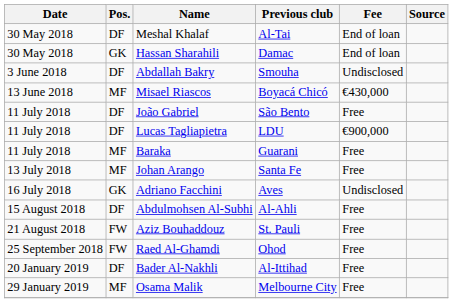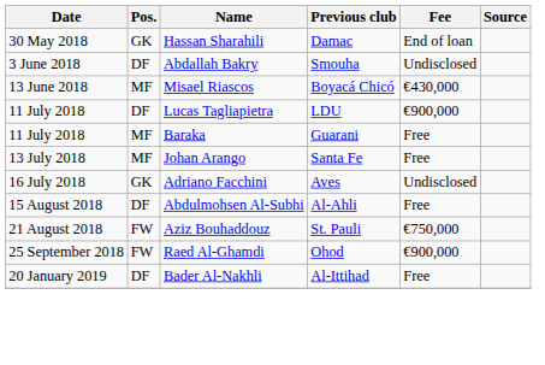 <table class="wikitable" style="text-align:left">
 <tr>
 <th>Date</th>
 <th>Pos.</th>
 <th>Name</th>
 <th>Previous club</th>
 <th>Fee</th>
 <th>Source</th>
-</tr>
-<tr>
-<td>30 May 2018</td>
-<td>DF</td>
-<td> Meshal Khalaf</td>
-<td> <a href='#'>Al-Tai</a></td>
-<td>End of loan</td>
-<td></td>
 </tr>
 <tr>
 <td>30 May 2018</td>
 <td>GK</td>
 <td> <a href='#'>Hassan Sharahili</a></td>
 <td> <a href='#'>Damac</a></td>
 <td>End of loan</td>
 <td></td>
 </tr>
 <tr>
 <td>3 June 2018</td>
 <td>DF</td>
 <td> <a href='#'>Abdallah Bakry</a></td>
 <td> <a href='#'>Smouha</a></td>
 <td>Undisclosed</td>
 <td></td>
 </tr>
 <tr>
 <td>13 June 2018</td>
 <td>MF</td>
 <td> <a href='#'>Misael Riascos</a></td>
 <td> <a href='#'>Boyacá Chicó</a></td>
 <td>€430,000</td>
-<td></td>
-</tr>
-<tr>
-<td>11 July 2018</td>
-<td>DF</td>
-<td> <a href='#'>João Gabriel</a></td>
-<td> <a href='#'>São Bento</a></td>
-<td>Free</td>
 <td></td>
 </tr>
 <tr>
 <td>11 July 2018</td>
 <td>DF</td>
 <td> <a href='#'>Lucas Tagliapietra</a></td>
 <td> <a href='#'>LDU</a></td>
 <td>€900,000</td>
 <td></td>
 </tr>
 <tr>
 <td>11 July 2018</td>
 <td>MF</td>
 <td> <a href='#'>Baraka</a></td>
 <td> <a href='#'>Guarani</a></td>
 <td>Free</td>
 <td></td>
 </tr>
 <tr>
 <td>13 July 2018</td>
 <td>MF</td>
 <td> <a href='#'>Johan Arango</a></td>
 <td> <a href='#'>Santa Fe</a></td>
 <td>Free</td>
 <td></td>
 </tr>
 <tr>
 <td>16 July 2018</td>
 <td>GK</td>
 <td> <a href='#'>Adriano Facchini</a></td>
 <td> <a href='#'>Aves</a></td>
 <td>Undisclosed</td>
 <td></td>
 </tr>
 <tr>
 <td>15 August 2018</td>
 <td>DF</td>
 <td> <a href='#'>Abdulmohsen Al-Subhi</a></td>
 <td> <a href='#'>Al-Ahli</a></td>
 <td>Free</td>
 <td></td>
 </tr>
 <tr>
 <td>21 August 2018</td>
 <td>FW</td>
 <td> <a href='#'>Aziz Bouhaddouz</a></td>
 <td> <a href='#'>St. Pauli</a></td>
-<td>Free</td>
+<td>€750,000</td>
 <td></td>
 </tr>
 <tr>
 <td>25 September 2018</td>
 <td>FW</td>
 <td> <a href='#'>Raed Al-Ghamdi</a></td>
 <td> <a href='#'>Ohod</a></td>
-<td>Free</td>
+<td>€900,000</td>
 <td></td>
 </tr>
 <tr>
 <td>20 January 2019</td>
 <td>DF</td>
 <td> <a href='#'>Bader Al-Nakhli</a></td>
 <td> <a href='#'>Al-Ittihad</a></td>
 <td>Free</td>
 <td></td>
 </tr>
 <tr>
-<td>29 January 2019</td>
-<td>MF</td>
-<td> <a href='#'>Osama Malik</a></td>
-<td> <a href='#'>Melbourne City</a></td>
-<td>Free</td>
-<td></td>
-</tr>
-<tr>
 </tr>
 </table>
